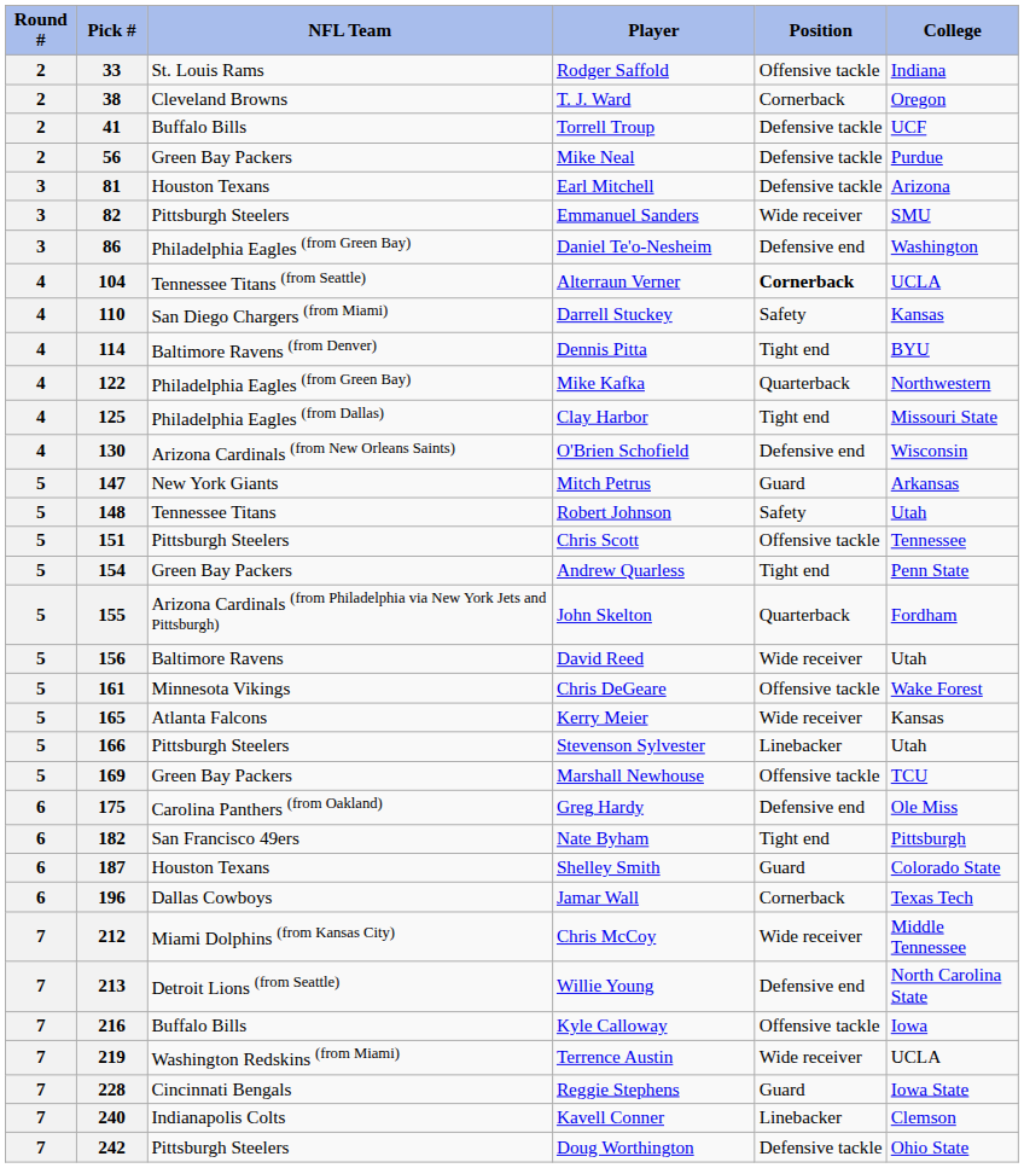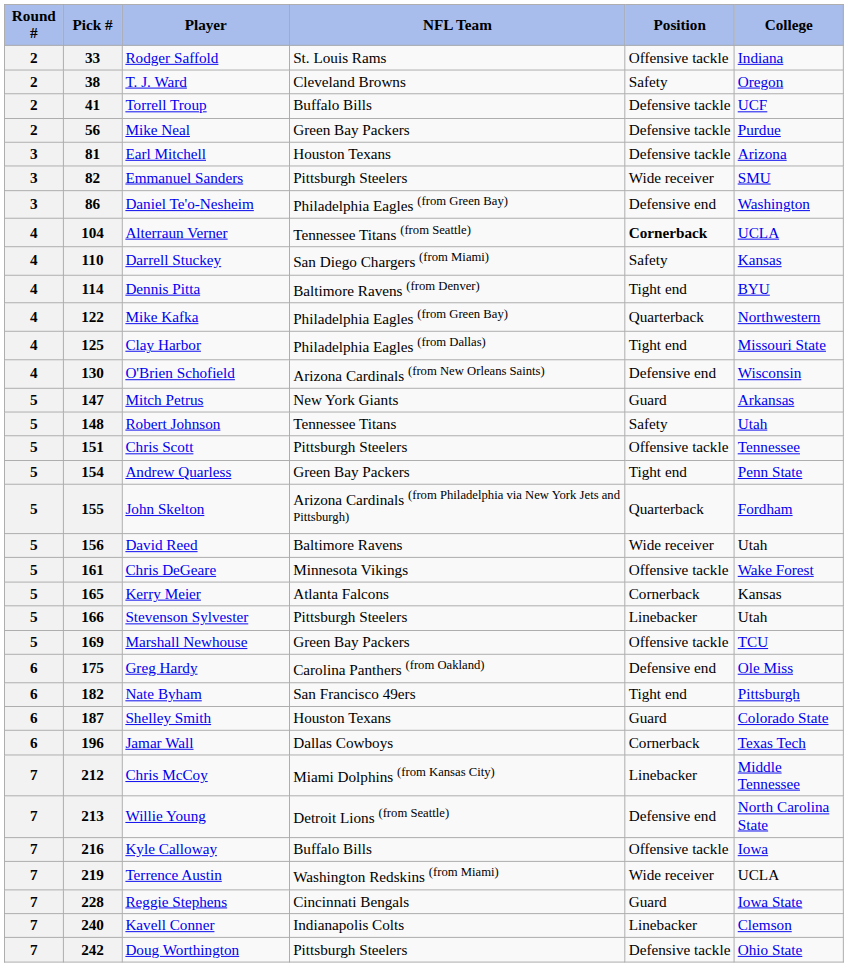 <table class="wikitable sortable sortable" style="width:100%;">
 <tr>
 <th style="background:#a8bdec; width:7%;">Round #</th>
 <th style="background:#a8bdec; width:7%;">Pick #</th>
+<th style="width:20%; background:#a8bdec;">Player</th>
 <th style="width:40%; background:#a8bdec;">NFL Team</th>
-<th style="width:20%; background:#a8bdec;">Player</th>
 <th style="width:13%; background:#a8bdec;">Position</th>
 <th style="background:#A8BDEC;">College</th>
 </tr>
 <tr>
 <th>2</th>
 <th>33</th>
+<td><a href='#'>Rodger Saffold</a></td>
 <td>St. Louis Rams</td>
-<td><a href='#'>Rodger Saffold</a></td>
 <td>Offensive tackle</td>
 <td><a href='#'>Indiana</a></td>
 </tr>
 <tr>
 <th>2</th>
 <th>38</th>
+<td><a href='#'>T. J. Ward</a></td>
 <td>Cleveland Browns</td>
-<td><a href='#'>T. J. Ward</a></td>
-<td>Cornerback</td>
+<td>Safety</td>
 <td><a href='#'>Oregon</a></td>
 </tr>
 <tr>
 <th>2</th>
 <th>41</th>
+<td><a href='#'>Torrell Troup</a></td>
 <td>Buffalo Bills</td>
-<td><a href='#'>Torrell Troup</a></td>
 <td>Defensive tackle</td>
 <td><a href='#'>UCF</a></td>
 </tr>
 <tr>
 <th>2</th>
 <th>56</th>
+<td><a href='#'>Mike Neal</a></td>
 <td>Green Bay Packers</td>
-<td><a href='#'>Mike Neal</a></td>
 <td>Defensive tackle</td>
 <td><a href='#'>Purdue</a></td>
 </tr>
 <tr>
 <th>3</th>
 <th>81</th>
+<td><a href='#'>Earl Mitchell</a></td>
 <td>Houston Texans</td>
-<td><a href='#'>Earl Mitchell</a></td>
 <td>Defensive tackle</td>
 <td><a href='#'>Arizona</a></td>
 </tr>
 <tr>
 <th>3</th>
 <th>82</th>
+<td><a href='#'>Emmanuel Sanders</a></td>
 <td>Pittsburgh Steelers</td>
-<td><a href='#'>Emmanuel Sanders</a></td>
 <td>Wide receiver</td>
 <td><a href='#'>SMU</a></td>
 </tr>
 <tr>
 <th>3</th>
 <th>86</th>
+<td><a href='#'>Daniel Te'o-Nesheim</a></td>
 <td>Philadelphia Eagles <sup>(from Green Bay)</sup></td>
-<td><a href='#'>Daniel Te'o-Nesheim</a></td>
 <td>Defensive end</td>
 <td><a href='#'>Washington</a></td>
 </tr>
 <tr>
 <th>4</th>
 <th>104</th>
+<td><a href='#'>Alterraun Verner</a></td>
 <td>Tennessee Titans <sup>(from Seattle)</sup></td>
-<td><a href='#'>Alterraun Verner</a></td>
 <td><strong>Cornerback</strong></td>
 <td><a href='#'>UCLA</a></td>
 </tr>
 <tr>
 <th>4</th>
 <th>110</th>
+<td><a href='#'>Darrell Stuckey</a></td>
 <td>San Diego Chargers <sup>(from Miami)</sup></td>
-<td><a href='#'>Darrell Stuckey</a></td>
 <td>Safety</td>
 <td><a href='#'>Kansas</a></td>
 </tr>
 <tr>
 <th>4</th>
 <th>114</th>
+<td><a href='#'>Dennis Pitta</a></td>
 <td>Baltimore Ravens <sup>(from Denver)</sup></td>
-<td><a href='#'>Dennis Pitta</a></td>
 <td>Tight end</td>
 <td><a href='#'>BYU</a></td>
 </tr>
 <tr>
 <th>4</th>
 <th>122</th>
+<td><a href='#'>Mike Kafka</a></td>
 <td>Philadelphia Eagles <sup>(from Green Bay)</sup></td>
-<td><a href='#'>Mike Kafka</a></td>
 <td>Quarterback</td>
 <td><a href='#'>Northwestern</a></td>
 </tr>
 <tr>
 <th>4</th>
 <th>125</th>
+<td><a href='#'>Clay Harbor</a></td>
 <td>Philadelphia Eagles <sup>(from Dallas)</sup></td>
-<td><a href='#'>Clay Harbor</a></td>
 <td>Tight end</td>
 <td><a href='#'>Missouri State</a></td>
 </tr>
 <tr>
 <th>4</th>
 <th>130</th>
+<td><a href='#'>O'Brien Schofield</a></td>
 <td>Arizona Cardinals <sup>(from New Orleans Saints)</sup></td>
-<td><a href='#'>O'Brien Schofield</a></td>
 <td>Defensive end</td>
 <td><a href='#'>Wisconsin</a></td>
 </tr>
 <tr>
 <th>5</th>
 <th>147</th>
+<td><a href='#'>Mitch Petrus</a></td>
 <td>New York Giants</td>
-<td><a href='#'>Mitch Petrus</a></td>
 <td>Guard</td>
 <td><a href='#'>Arkansas</a></td>
 </tr>
 <tr>
 <th>5</th>
 <th>148</th>
+<td><a href='#'>Robert Johnson</a></td>
 <td>Tennessee Titans</td>
-<td><a href='#'>Robert Johnson</a></td>
 <td>Safety</td>
 <td><a href='#'>Utah</a></td>
 </tr>
 <tr>
 <th>5</th>
 <th>151</th>
+<td><a href='#'>Chris Scott</a></td>
 <td>Pittsburgh Steelers</td>
-<td><a href='#'>Chris Scott</a></td>
 <td>Offensive tackle</td>
 <td><a href='#'>Tennessee</a></td>
 </tr>
 <tr>
 <th>5</th>
 <th>154</th>
+<td><a href='#'>Andrew Quarless</a></td>
 <td>Green Bay Packers</td>
-<td><a href='#'>Andrew Quarless</a></td>
 <td>Tight end</td>
 <td><a href='#'>Penn State</a></td>
 </tr>
 <tr>
 <th>5</th>
 <th>155</th>
+<td><a href='#'>John Skelton</a></td>
 <td>Arizona Cardinals <sup>(from Philadelphia via New York Jets and Pittsburgh)</sup></td>
-<td><a href='#'>John Skelton</a></td>
 <td>Quarterback</td>
 <td><a href='#'>Fordham</a></td>
 </tr>
 <tr>
 <th>5</th>
 <th>156</th>
+<td><a href='#'>David Reed</a></td>
 <td>Baltimore Ravens</td>
-<td><a href='#'>David Reed</a></td>
 <td>Wide receiver</td>
 <td>Utah</td>
 </tr>
 <tr>
 <th>5</th>
 <th>161</th>
+<td><a href='#'>Chris DeGeare</a></td>
 <td>Minnesota Vikings</td>
-<td><a href='#'>Chris DeGeare</a></td>
 <td>Offensive tackle</td>
 <td><a href='#'>Wake Forest</a></td>
 </tr>
 <tr>
 <th>5</th>
 <th>165</th>
+<td><a href='#'>Kerry Meier</a></td>
 <td>Atlanta Falcons</td>
-<td><a href='#'>Kerry Meier</a></td>
-<td>Wide receiver</td>
+<td>Cornerback</td>
 <td>Kansas</td>
 </tr>
 <tr>
 <th>5</th>
 <th>166</th>
+<td><a href='#'>Stevenson Sylvester</a></td>
 <td>Pittsburgh Steelers</td>
-<td><a href='#'>Stevenson Sylvester</a></td>
 <td>Linebacker</td>
 <td>Utah</td>
 </tr>
 <tr>
 <th>5</th>
 <th>169</th>
+<td><a href='#'>Marshall Newhouse</a></td>
 <td>Green Bay Packers</td>
-<td><a href='#'>Marshall Newhouse</a></td>
 <td>Offensive tackle</td>
 <td><a href='#'>TCU</a></td>
 </tr>
 <tr>
 <th>6</th>
 <th>175</th>
+<td><a href='#'>Greg Hardy</a></td>
 <td>Carolina Panthers <sup>(from Oakland)</sup></td>
-<td><a href='#'>Greg Hardy</a></td>
 <td>Defensive end</td>
 <td><a href='#'>Ole Miss</a></td>
 </tr>
 <tr>
 <th>6</th>
 <th>182</th>
+<td><a href='#'>Nate Byham</a></td>
 <td>San Francisco 49ers</td>
-<td><a href='#'>Nate Byham</a></td>
 <td>Tight end</td>
 <td><a href='#'>Pittsburgh</a></td>
 </tr>
 <tr>
 <th>6</th>
 <th>187</th>
+<td><a href='#'>Shelley Smith</a></td>
 <td>Houston Texans</td>
-<td><a href='#'>Shelley Smith</a></td>
 <td>Guard</td>
 <td><a href='#'>Colorado State</a></td>
 </tr>
 <tr>
 <th>6</th>
 <th>196</th>
+<td><a href='#'>Jamar Wall</a></td>
 <td>Dallas Cowboys</td>
-<td><a href='#'>Jamar Wall</a></td>
 <td>Cornerback</td>
 <td><a href='#'>Texas Tech</a></td>
 </tr>
 <tr>
 <th>7</th>
 <th>212</th>
+<td><a href='#'>Chris McCoy</a></td>
 <td>Miami Dolphins <sup>(from Kansas City)</sup></td>
-<td><a href='#'>Chris McCoy</a></td>
-<td>Wide receiver</td>
+<td>Linebacker</td>
 <td><a href='#'>Middle Tennessee</a></td>
 </tr>
 <tr>
 <th>7</th>
 <th>213</th>
+<td><a href='#'>Willie Young</a></td>
 <td>Detroit Lions <sup>(from Seattle)</sup></td>
-<td><a href='#'>Willie Young</a></td>
 <td>Defensive end</td>
 <td><a href='#'>North Carolina State</a></td>
 </tr>
 <tr>
 <th>7</th>
 <th>216</th>
+<td><a href='#'>Kyle Calloway</a></td>
 <td>Buffalo Bills</td>
-<td><a href='#'>Kyle Calloway</a></td>
 <td>Offensive tackle</td>
 <td><a href='#'>Iowa</a></td>
 </tr>
 <tr>
 <th>7</th>
 <th>219</th>
+<td><a href='#'>Terrence Austin</a></td>
 <td>Washington Redskins <sup>(from Miami)</sup></td>
-<td><a href='#'>Terrence Austin</a></td>
 <td>Wide receiver</td>
 <td>UCLA</td>
 </tr>
 <tr>
 <th>7</th>
 <th>228</th>
+<td><a href='#'>Reggie Stephens</a></td>
 <td>Cincinnati Bengals</td>
-<td><a href='#'>Reggie Stephens</a></td>
 <td>Guard</td>
 <td><a href='#'>Iowa State</a></td>
 </tr>
 <tr>
 <th>7</th>
 <th>240</th>
+<td><a href='#'>Kavell Conner</a></td>
 <td>Indianapolis Colts</td>
-<td><a href='#'>Kavell Conner</a></td>
 <td>Linebacker</td>
 <td><a href='#'>Clemson</a></td>
 </tr>
 <tr>
 <th>7</th>
 <th>242</th>
+<td><a href='#'>Doug Worthington</a></td>
 <td>Pittsburgh Steelers</td>
-<td><a href='#'>Doug Worthington</a></td>
 <td>Defensive tackle</td>
 <td><a href='#'>Ohio State</a></td>
 </tr>
 </table>
